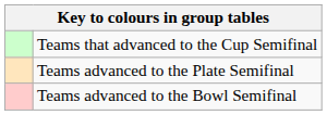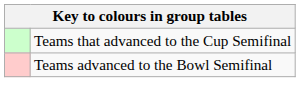 <table class="wikitable" style="text-align: center;">
 <tr>
 <th colspan=2>Key to colours in group tables</th>
 </tr>
 <tr>
 <td style="background:#cfc; width:20px;"></td>
 <td align=left>Teams that advanced to the Cup Semifinal</td>
 </tr>
 <tr>
-<td style="background:#ffe6bd; width:20px;"></td>
-<td align=left>Teams advanced to the Plate Semifinal</td>
-</tr>
-<tr>
 <td style="background:#fcc; width:20px;"></td>
 <td align=left>Teams advanced to the Bowl Semifinal</td>
 </tr>
 </table>
